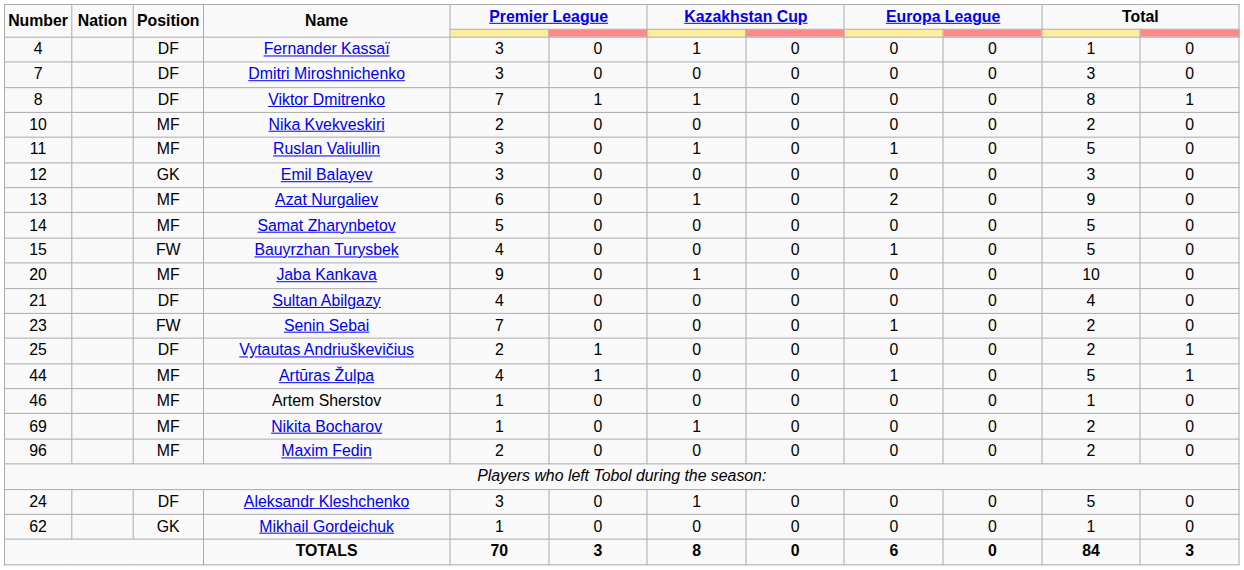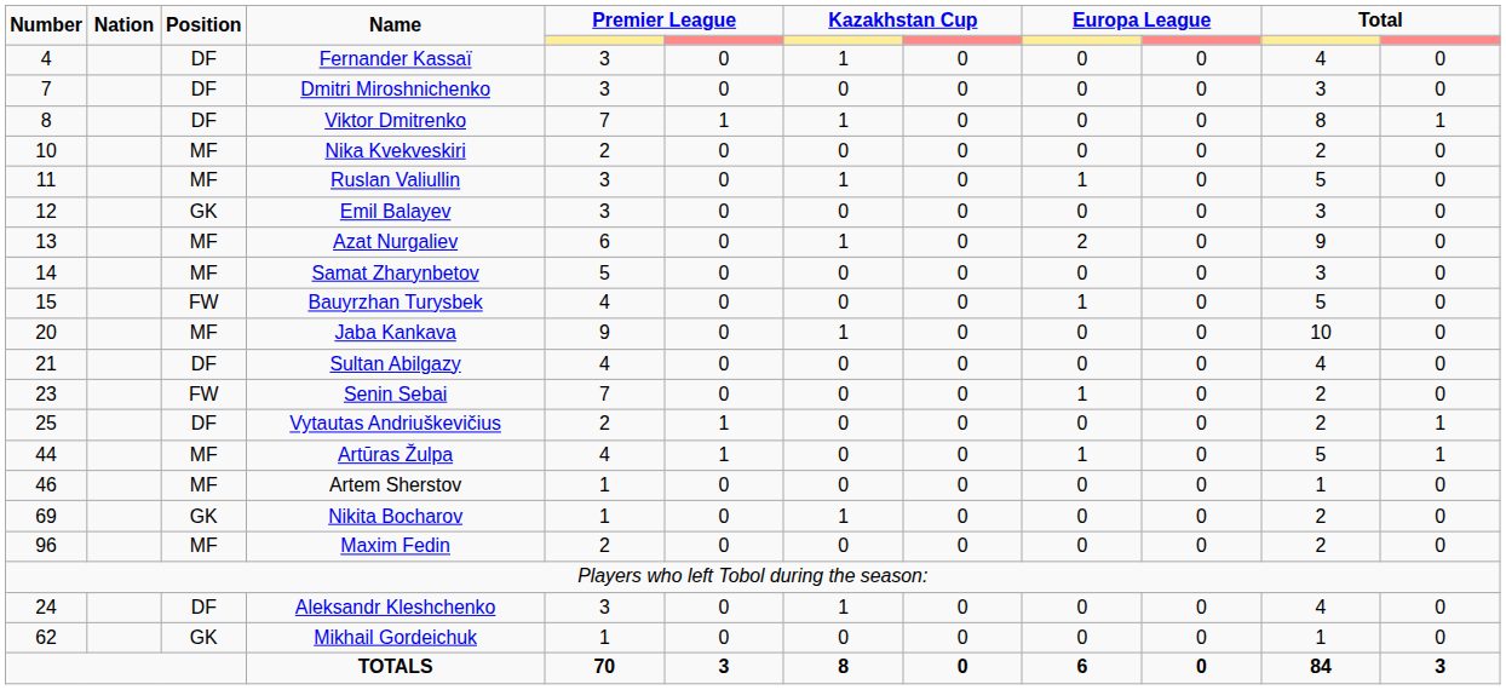 <table class="wikitable" style="text-align:center;">
 <tr>
 <td rowspan="2"  style="width:5%; text-align:center;"><strong>Number</strong></td>
 <td rowspan="2"  style="width:5%; text-align:center;"><strong>Nation</strong></td>
 <td rowspan="2"  style="width:5%; text-align:center;"><strong>Position</strong></td>
 <td rowspan="2"  style="width:20%; text-align:center;"><strong>Name</strong></td>
 <td colspan="2" style="text-align:center;"><strong><a href='#'>Premier League</a></strong></td>
 <td colspan="2" style="text-align:center;"><strong><a href='#'>Kazakhstan Cup</a></strong></td>
 <td colspan="2" style="text-align:center;"><strong><a href='#'>Europa League</a></strong></td>
 <td colspan="2" style="text-align:center;"><strong>Total</strong></td>
 </tr>
 <tr>
 <th style="width:60px; background:#fe9;"></th>
 <th style="width:60px; background:#ff8888;"></th>
 <th style="width:60px; background:#fe9;"></th>
 <th style="width:60px; background:#ff8888;"></th>
 <th style="width:60px; background:#fe9;"></th>
 <th style="width:60px; background:#ff8888;"></th>
 <th style="width:60px; background:#fe9;"></th>
 <th style="width:60px; background:#ff8888;"></th>
 </tr>
 <tr>
 <td>4</td>
 <td></td>
 <td>DF</td>
 <td><a href='#'>Fernander Kassaï</a></td>
 <td>3</td>
 <td>0</td>
 <td>1</td>
 <td>0</td>
 <td>0</td>
 <td>0</td>
-<td>1</td>
+<td>4</td>
 <td>0</td>
 </tr>
 <tr>
 <td>7</td>
 <td></td>
 <td>DF</td>
 <td><a href='#'>Dmitri Miroshnichenko</a></td>
 <td>3</td>
 <td>0</td>
 <td>0</td>
 <td>0</td>
 <td>0</td>
 <td>0</td>
 <td>3</td>
 <td>0</td>
 </tr>
 <tr>
 <td>8</td>
 <td></td>
 <td>DF</td>
 <td><a href='#'>Viktor Dmitrenko</a></td>
 <td>7</td>
 <td>1</td>
 <td>1</td>
 <td>0</td>
 <td>0</td>
 <td>0</td>
 <td>8</td>
 <td>1</td>
 </tr>
 <tr>
 <td>10</td>
 <td></td>
 <td>MF</td>
 <td><a href='#'>Nika Kvekveskiri</a></td>
 <td>2</td>
 <td>0</td>
 <td>0</td>
 <td>0</td>
 <td>0</td>
 <td>0</td>
 <td>2</td>
 <td>0</td>
 </tr>
 <tr>
 <td>11</td>
 <td></td>
 <td>MF</td>
 <td><a href='#'>Ruslan Valiullin</a></td>
 <td>3</td>
 <td>0</td>
 <td>1</td>
 <td>0</td>
 <td>1</td>
 <td>0</td>
 <td>5</td>
 <td>0</td>
 </tr>
 <tr>
 <td>12</td>
 <td></td>
 <td>GK</td>
 <td><a href='#'>Emil Balayev</a></td>
 <td>3</td>
 <td>0</td>
 <td>0</td>
 <td>0</td>
 <td>0</td>
 <td>0</td>
 <td>3</td>
 <td>0</td>
 </tr>
 <tr>
 <td>13</td>
 <td></td>
 <td>MF</td>
 <td><a href='#'>Azat Nurgaliev</a></td>
 <td>6</td>
 <td>0</td>
 <td>1</td>
 <td>0</td>
 <td>2</td>
 <td>0</td>
 <td>9</td>
 <td>0</td>
 </tr>
 <tr>
 <td>14</td>
 <td></td>
 <td>MF</td>
 <td><a href='#'>Samat Zharynbetov</a></td>
 <td>5</td>
 <td>0</td>
 <td>0</td>
 <td>0</td>
 <td>0</td>
 <td>0</td>
-<td>5</td>
+<td>3</td>
 <td>0</td>
 </tr>
 <tr>
 <td>15</td>
 <td></td>
 <td>FW</td>
 <td><a href='#'>Bauyrzhan Turysbek</a></td>
 <td>4</td>
 <td>0</td>
 <td>0</td>
 <td>0</td>
 <td>1</td>
 <td>0</td>
 <td>5</td>
 <td>0</td>
 </tr>
 <tr>
 <td>20</td>
 <td></td>
 <td>MF</td>
 <td><a href='#'>Jaba Kankava</a></td>
 <td>9</td>
 <td>0</td>
 <td>1</td>
 <td>0</td>
 <td>0</td>
 <td>0</td>
 <td>10</td>
 <td>0</td>
 </tr>
 <tr>
 <td>21</td>
 <td></td>
 <td>DF</td>
 <td><a href='#'>Sultan Abilgazy</a></td>
 <td>4</td>
 <td>0</td>
 <td>0</td>
 <td>0</td>
 <td>0</td>
 <td>0</td>
 <td>4</td>
 <td>0</td>
 </tr>
 <tr>
 <td>23</td>
 <td></td>
 <td>FW</td>
 <td><a href='#'>Senin Sebai</a></td>
 <td>7</td>
 <td>0</td>
 <td>0</td>
 <td>0</td>
 <td>1</td>
 <td>0</td>
 <td>2</td>
 <td>0</td>
 </tr>
 <tr>
 <td>25</td>
 <td></td>
 <td>DF</td>
 <td><a href='#'>Vytautas Andriuškevičius</a></td>
 <td>2</td>
 <td>1</td>
 <td>0</td>
 <td>0</td>
 <td>0</td>
 <td>0</td>
 <td>2</td>
 <td>1</td>
 </tr>
 <tr>
 <td>44</td>
 <td></td>
 <td>MF</td>
 <td><a href='#'>Artūras Žulpa</a></td>
 <td>4</td>
 <td>1</td>
 <td>0</td>
 <td>0</td>
 <td>1</td>
 <td>0</td>
 <td>5</td>
 <td>1</td>
 </tr>
 <tr>
 <td>46</td>
 <td></td>
 <td>MF</td>
 <td>Artem Sherstov</td>
 <td>1</td>
 <td>0</td>
 <td>0</td>
 <td>0</td>
 <td>0</td>
 <td>0</td>
 <td>1</td>
 <td>0</td>
 </tr>
 <tr>
 <td>69</td>
 <td></td>
-<td>MF</td>
+<td>GK</td>
 <td><a href='#'>Nikita Bocharov</a></td>
 <td>1</td>
 <td>0</td>
 <td>1</td>
 <td>0</td>
 <td>0</td>
 <td>0</td>
 <td>2</td>
 <td>0</td>
 </tr>
 <tr>
 <td>96</td>
 <td></td>
 <td>MF</td>
 <td><a href='#'>Maxim Fedin</a></td>
 <td>2</td>
 <td>0</td>
 <td>0</td>
 <td>0</td>
 <td>0</td>
 <td>0</td>
 <td>2</td>
 <td>0</td>
 </tr>
 <tr>
 <td colspan="14"><em>Players who left Tobol during the season:</em></td>
 </tr>
 <tr>
 <td>24</td>
 <td></td>
 <td>DF</td>
 <td><a href='#'>Aleksandr Kleshchenko</a></td>
 <td>3</td>
 <td>0</td>
 <td>1</td>
 <td>0</td>
 <td>0</td>
 <td>0</td>
-<td>5</td>
+<td>4</td>
 <td>0</td>
 </tr>
 <tr>
 <td>62</td>
 <td></td>
 <td>GK</td>
 <td><a href='#'>Mikhail Gordeichuk</a></td>
 <td>1</td>
 <td>0</td>
 <td>0</td>
 <td>0</td>
 <td>0</td>
 <td>0</td>
 <td>1</td>
 <td>0</td>
 </tr>
 <tr>
 <td colspan="3"></td>
 <td><strong>TOTALS</strong></td>
 <td><strong>70</strong></td>
 <td><strong>3</strong></td>
 <td><strong>8</strong></td>
 <td><strong>0</strong></td>
 <td><strong>6</strong></td>
 <td><strong>0</strong></td>
 <td><strong>84</strong></td>
 <td><strong>3</strong></td>
 </tr>
 </table>
